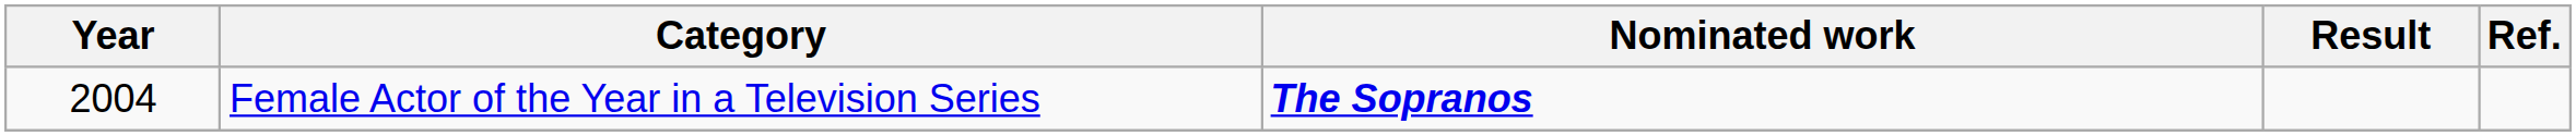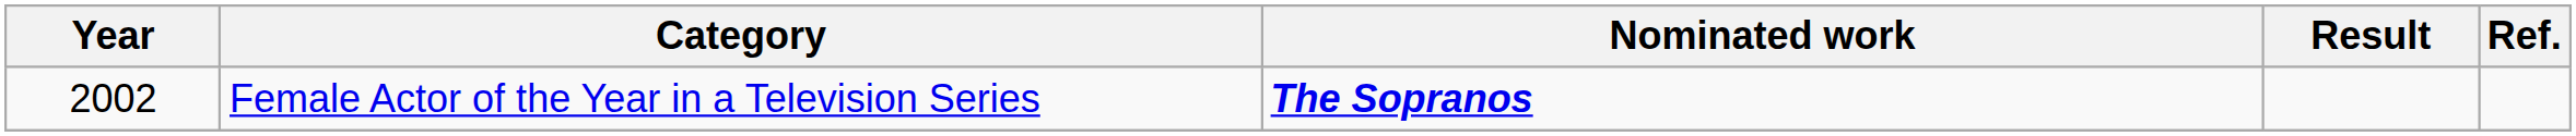 <table class=wikitable>
 <tr>
 <th scope="col" style="width:5em;">Year</th>
 <th scope="col" style="width:26em;">Category</th>
 <th scope="col" style="width:25em;">Nominated work</th>
 <th scope="col" style="width:5em;">Result</th>
 <th>Ref.</th>
 </tr>
 <tr>
-<td style="text-align:center;">2004</td>
+<td style="text-align:center;">2002</td>
 <td><a href='#'>Female Actor of the Year in a Television Series</a></td>
 <td><strong><em><a href='#'>The Sopranos</a></em></strong></td>
 <td></td>
 <td></td>
 </tr>
 <tr>
 </tr>
 </table>
